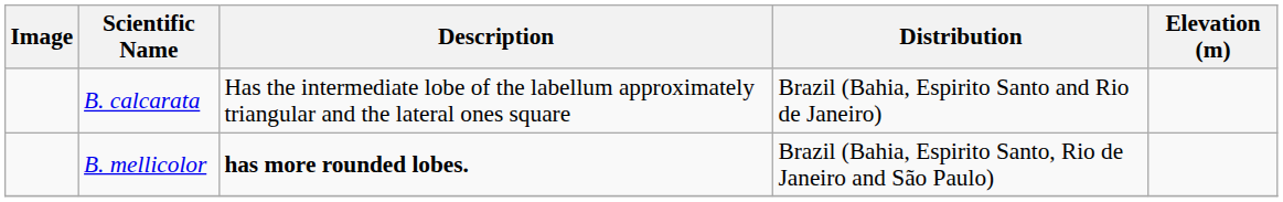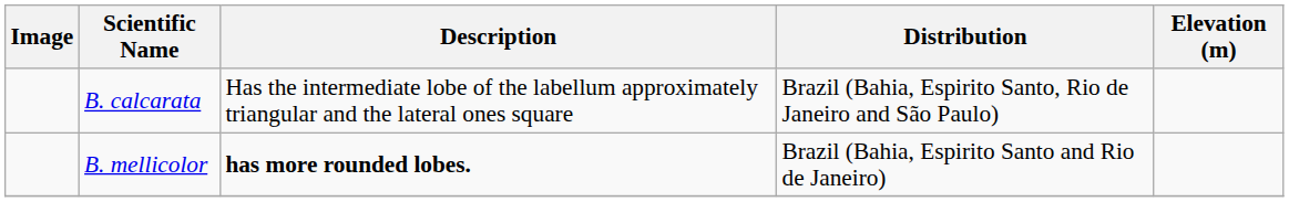 <table class="wikitable">
 <tr>
 <th>Image</th>
 <th>Scientific Name</th>
 <th>Description</th>
 <th>Distribution</th>
 <th>Elevation (m)</th>
 </tr>
 <tr>
 <td></td>
 <td><em><a href='#'>B.  calcarata</a></em> </td>
 <td>Has the intermediate lobe of the labellum approximately triangular and the lateral ones square</td>
-<td>Brazil (Bahia, Espirito Santo and Rio de Janeiro)</td>
+<td>Brazil (Bahia, Espirito Santo, Rio de Janeiro and São Paulo)</td>
 <td></td>
 </tr>
 <tr>
 <td></td>
 <td><em><a href='#'>B. mellicolor</a></em> </td>
 <td><strong>has more rounded lobes.</strong></td>
-<td>Brazil (Bahia, Espirito Santo, Rio de Janeiro and São Paulo)</td>
+<td>Brazil (Bahia, Espirito Santo and Rio de Janeiro)</td>
 <td></td>
 </tr>
 <tr>
 </tr>
 </table>
